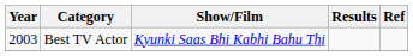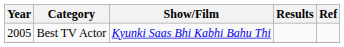 <table class="wikitable sortable">
 <tr>
 <th>Year</th>
 <th>Category</th>
 <th>Show/Film</th>
 <th>Results</th>
 <th>Ref</th>
 </tr>
 <tr>
-<td>2003</td>
+<td>2005</td>
 <td rowspan="3">Best TV Actor</td>
 <td><em><a href='#'>Kyunki Saas Bhi Kabhi Bahu Thi</a></em></td>
 <td></td>
 <td rowspan="1"></td>
 </tr>
 <tr>
 </tr>
 </table>
